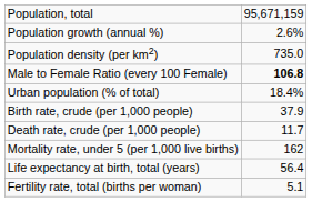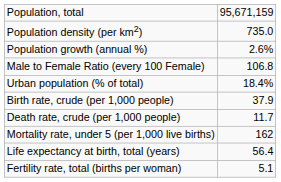 <table class="wikitable">
 <tr>
 <td>Population, total</td>
 <td style="text-align: right;">95,671,159</td>
 </tr>
 <tr>
+<td>Population density (per km<sup>2</sup>)</td>
+<td style="text-align: right;">735.0</td>
+</tr>
+<tr>
 <td>Population growth (annual %)</td>
 <td style="text-align: right;">2.6%</td>
 </tr>
 <tr>
-<td>Population density (per km<sup>2</sup>)</td>
-<td style="text-align: right;">735.0</td>
-</tr>
-<tr>
 <td>Male to Female Ratio (every 100 Female)</td>
-<td style="text-align: right;"><strong>106.8</strong></td>
+<td style="text-align: right;">106.8</td>
 </tr>
 <tr>
 <td>Urban population (% of total)</td>
 <td style="text-align: right;">18.4%</td>
 </tr>
 <tr>
 <td>Birth rate, crude (per 1,000 people)</td>
 <td style="text-align: right;">37.9</td>
 </tr>
 <tr>
 <td>Death rate, crude (per 1,000 people)</td>
 <td style="text-align: right;">11.7</td>
 </tr>
 <tr>
 <td>Mortality rate, under 5 (per 1,000 live births)</td>
 <td style="text-align: right;">162</td>
 </tr>
 <tr>
 <td>Life expectancy at birth, total (years)</td>
 <td style="text-align: right;">56.4</td>
 </tr>
 <tr>
 <td>Fertility rate, total (births per woman)</td>
 <td style="text-align: right;">5.1</td>
 </tr>
 </table>
